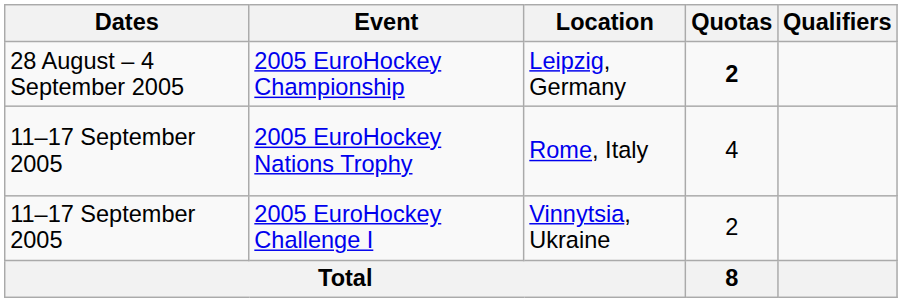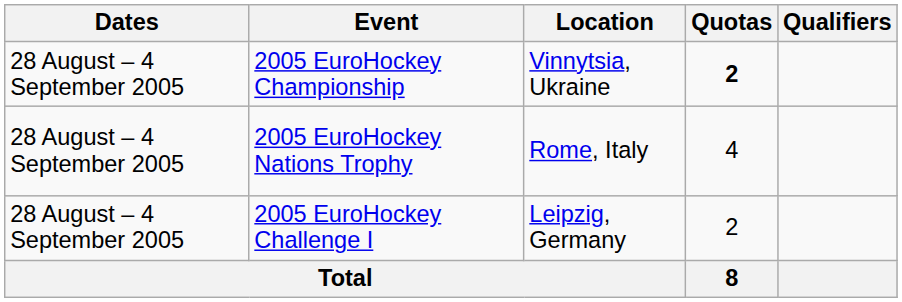 <table class="wikitable">
 <tr>
 <th>Dates</th>
 <th>Event</th>
 <th>Location</th>
 <th>Quotas</th>
 <th>Qualifiers</th>
 </tr>
 <tr>
 <td>28 August – 4 September 2005</td>
 <td><a href='#'>2005 EuroHockey Championship</a></td>
-<td><a href='#'>Leipzig</a>, Germany</td>
+<td><a href='#'>Vinnytsia</a>, Ukraine</td>
 <td align=center><strong>2</strong></td>
 <td><br></td>
 </tr>
 <tr>
-<td>11–17 September 2005</td>
+<td>28 August – 4 September 2005</td>
 <td><a href='#'>2005 EuroHockey Nations Trophy</a></td>
 <td><a href='#'>Rome</a>, Italy</td>
 <td align=center>4</td>
 <td><br><br><br></td>
 </tr>
 <tr>
-<td>11–17 September 2005</td>
+<td>28 August – 4 September 2005</td>
 <td><a href='#'>2005 EuroHockey Challenge I</a></td>
-<td><a href='#'>Vinnytsia</a>, Ukraine</td>
+<td><a href='#'>Leipzig</a>, Germany</td>
 <td align=center>2</td>
 <td><br></td>
 </tr>
 <tr>
 <th colspan=3>Total</th>
 <th>8</th>
 <th></th>
 </tr>
 </table>
